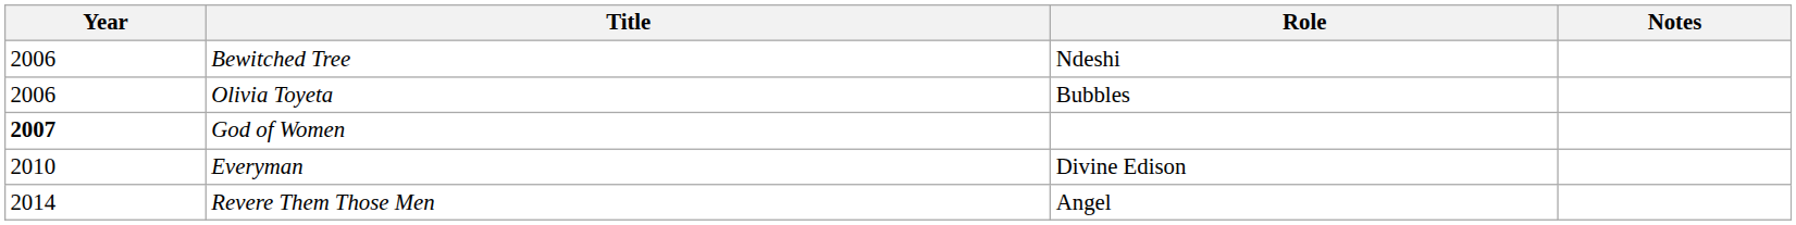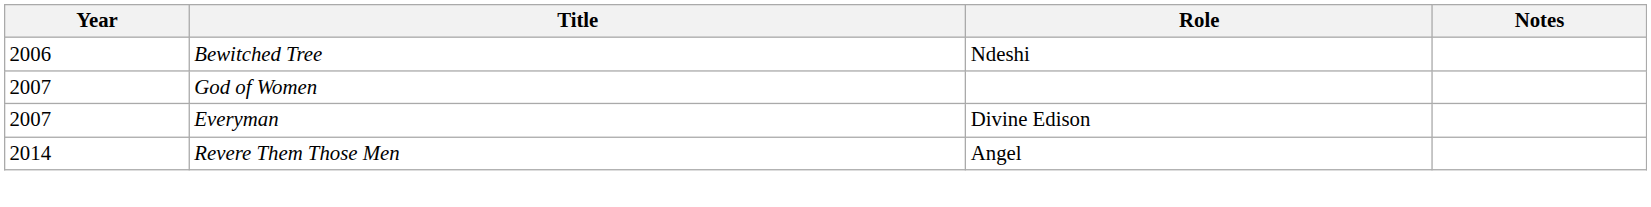 <table class="wikitable" style="width:100%; margin:auto; background:#fff;">
 <tr>
 <th>Year</th>
 <th>Title</th>
 <th>Role</th>
 <th>Notes</th>
 </tr>
 <tr>
 <td>2006</td>
 <td><em>Bewitched Tree</em></td>
 <td>Ndeshi</td>
 <td></td>
 </tr>
 <tr>
-<td>2006</td>
-<td><em>Olivia Toyeta</em></td>
-<td>Bubbles</td>
-<td></td>
-</tr>
-<tr>
-<td><strong>2007</strong></td>
+<td>2007</td>
 <td><em>God of Women</em></td>
 <td></td>
 <td></td>
 </tr>
 <tr>
-<td>2010</td>
+<td>2007</td>
 <td><em>Everyman</em></td>
 <td>Divine Edison</td>
 <td></td>
 </tr>
 <tr>
 <td>2014</td>
 <td><em>Revere Them Those Men</em></td>
 <td>Angel</td>
 <td></td>
 </tr>
 </table>
